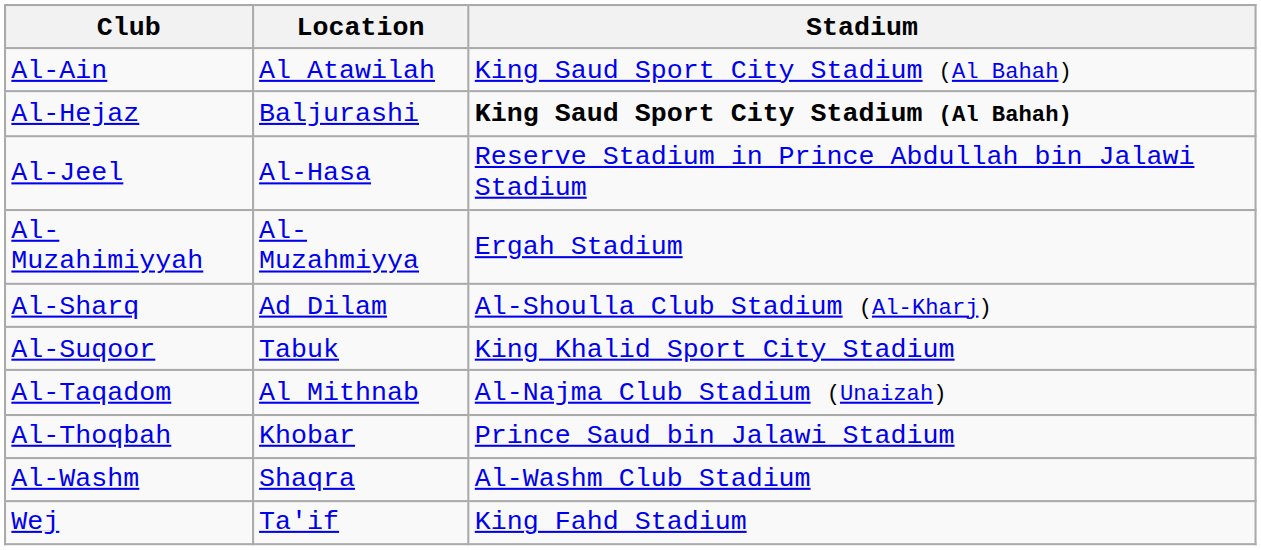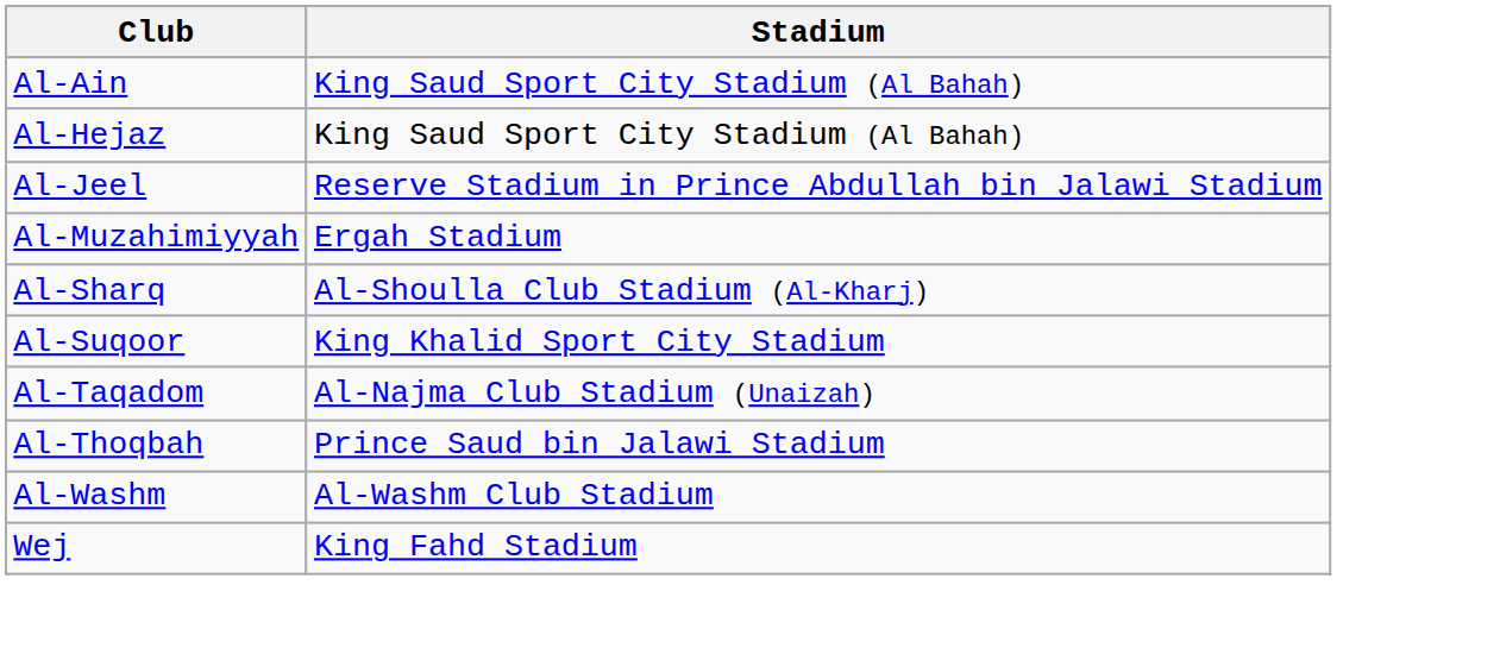 <table class="wikitable sortable">
 <tr>
 <th>Club</th>
-<th>Location</th>
 <th>Stadium</th>
 </tr>
 <tr>
 <td><a href='#'>Al-Ain</a></td>
-<td><a href='#'>Al Atawilah</a></td>
 <td><a href='#'>King Saud Sport City Stadium</a> <small>(<a href='#'>Al Bahah</a>)</small></td>
 </tr>
 <tr>
 <td><a href='#'>Al-Hejaz</a></td>
-<td><a href='#'>Baljurashi</a></td>
-<td><strong>King Saud Sport City Stadium <small>(Al Bahah)</small></strong></td>
+<td>King Saud Sport City Stadium <small>(Al Bahah)</small></td>
 </tr>
 <tr>
 <td><a href='#'>Al-Jeel</a></td>
-<td><a href='#'>Al-Hasa</a></td>
 <td><a href='#'>Reserve Stadium in Prince Abdullah bin Jalawi Stadium</a></td>
 </tr>
 <tr>
 <td><a href='#'>Al-Muzahimiyyah</a></td>
-<td><a href='#'>Al-Muzahmiyya</a></td>
 <td><a href='#'>Ergah Stadium</a></td>
 </tr>
 <tr>
 <td><a href='#'>Al-Sharq</a></td>
-<td><a href='#'>Ad Dilam</a></td>
 <td><a href='#'>Al-Shoulla Club Stadium</a> <small>(<a href='#'>Al-Kharj</a>)</small></td>
 </tr>
 <tr>
 <td><a href='#'>Al-Suqoor</a></td>
-<td><a href='#'>Tabuk</a></td>
 <td><a href='#'>King Khalid Sport City Stadium</a></td>
 </tr>
 <tr>
 <td><a href='#'>Al-Taqadom</a></td>
-<td><a href='#'>Al Mithnab</a></td>
 <td><a href='#'>Al-Najma Club Stadium</a> <small>(<a href='#'>Unaizah</a>)</small></td>
 </tr>
 <tr>
 <td><a href='#'>Al-Thoqbah</a></td>
-<td><a href='#'>Khobar</a></td>
 <td><a href='#'>Prince Saud bin Jalawi Stadium</a></td>
 </tr>
 <tr>
 <td><a href='#'>Al-Washm</a></td>
-<td><a href='#'>Shaqra</a></td>
 <td><a href='#'>Al-Washm Club Stadium</a></td>
 </tr>
 <tr>
 <td><a href='#'>Wej</a></td>
-<td><a href='#'>Ta'if</a></td>
 <td><a href='#'>King Fahd Stadium</a></td>
 </tr>
 </table>
